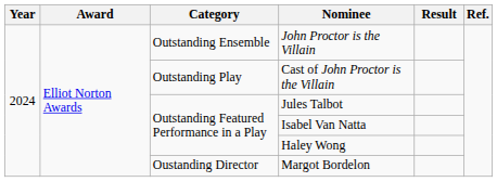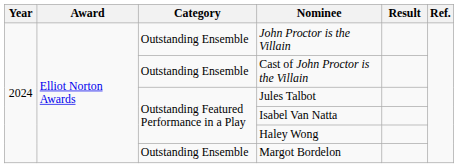 <table class=wikitable>
 <tr>
 <th scope="col" style="width:3em;">Year</th>
 <th scope="col" style="width:20em;">Award</th>
 <th scope="col" style="width:20em;">Category</th>
 <th scope="col" style="width:25em;">Nominee</th>
 <th scope="col" style="width:5em;">Result</th>
 <th>Ref.</th>
 </tr>
 <tr>
 <td style="text-align:center;", rowspan=6>2024</td>
 <td rowspan=6><a href='#'>Elliot Norton Awards</a></td>
 <td>Outstanding Ensemble</td>
 <td><em>John Proctor is the Villain</em></td>
 <td></td>
 <td rowspan=6> <br> </td>
 </tr>
 <tr>
-<td>Outstanding Play</td>
+<td>Outstanding Ensemble</td>
 <td>Cast of <em>John Proctor is the Villain</em></td>
 <td></td>
 </tr>
 <tr>
 <td rowspan=3>Outstanding Featured Performance in a Play</td>
 <td>Jules Talbot</td>
 <td></td>
 </tr>
 <tr>
 <td>Isabel Van Natta</td>
 <td></td>
 </tr>
 <tr>
 <td>Haley Wong</td>
 <td></td>
 </tr>
 <tr>
-<td>Oustanding Director</td>
+<td>Outstanding Ensemble</td>
 <td>Margot Bordelon</td>
 <td></td>
 </tr>
 </table>
